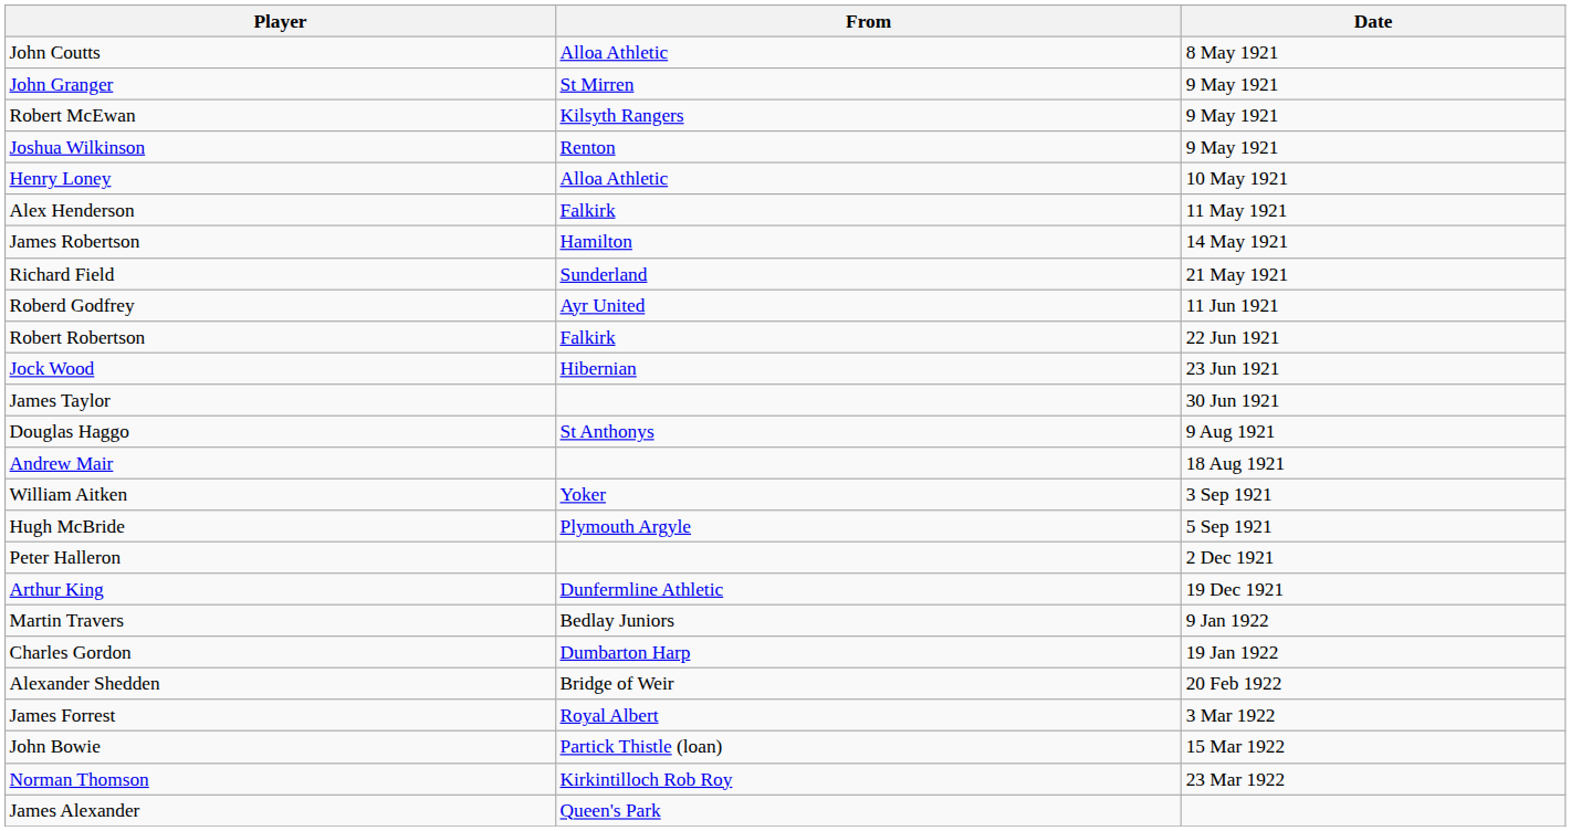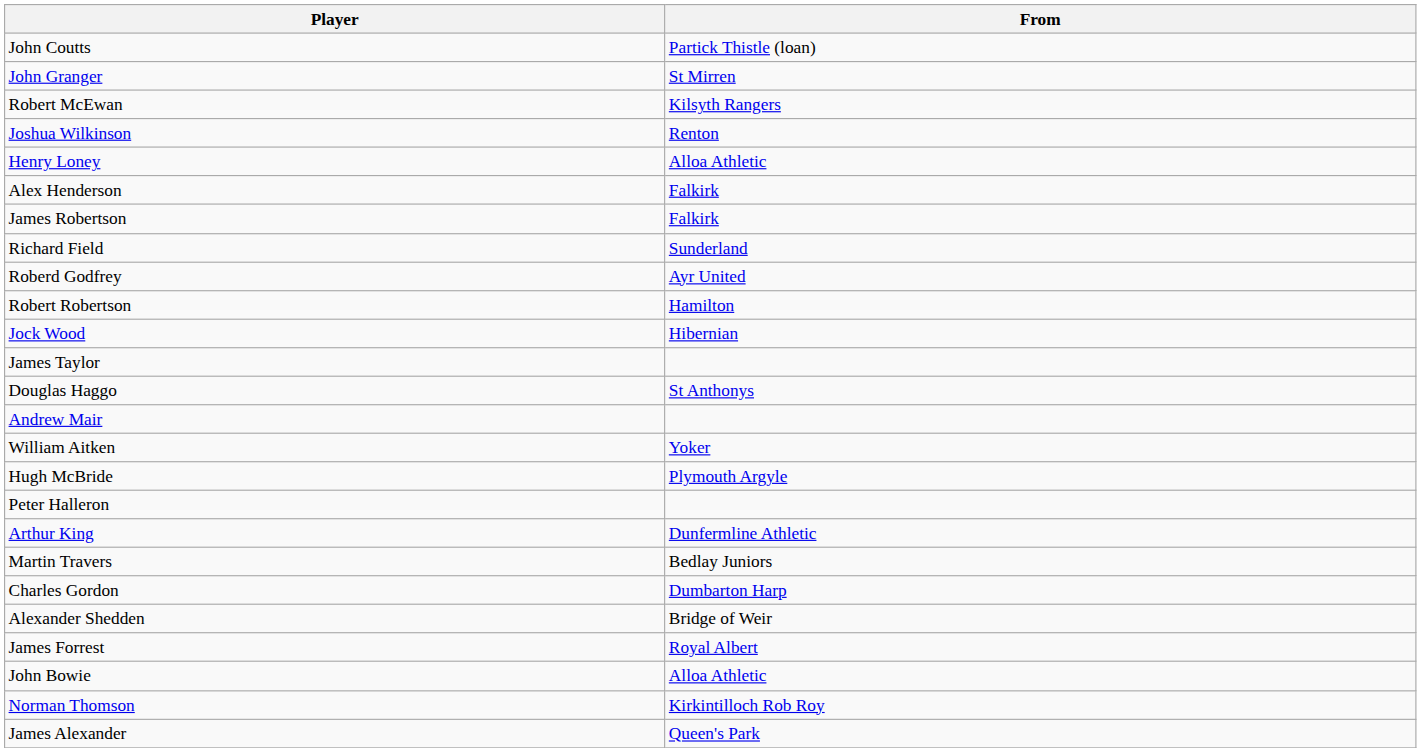 <table class="wikitable" style="text-align:center; font-size:95%;width:98%; text-align:left">
 <tr>
 <th>Player</th>
 <th>From</th>
-<th>Date</th>
 </tr>
 <tr>
 <td> John Coutts</td>
-<td> <a href='#'>Alloa Athletic</a></td>
-<td>8 May 1921</td>
+<td> <a href='#'>Partick Thistle</a> (loan)</td>
 </tr>
 <tr>
 <td> <a href='#'>John Granger</a></td>
 <td> <a href='#'>St Mirren</a></td>
-<td>9 May 1921</td>
 </tr>
 <tr>
 <td> Robert McEwan</td>
 <td> <a href='#'>Kilsyth Rangers</a></td>
-<td>9 May 1921</td>
 </tr>
 <tr>
 <td> <a href='#'>Joshua Wilkinson</a></td>
 <td> <a href='#'>Renton</a></td>
-<td>9 May 1921</td>
 </tr>
 <tr>
 <td> <a href='#'>Henry Loney</a></td>
 <td> <a href='#'>Alloa Athletic</a></td>
-<td>10 May 1921</td>
 </tr>
 <tr>
 <td> Alex Henderson</td>
 <td> <a href='#'>Falkirk</a></td>
-<td>11 May 1921</td>
 </tr>
 <tr>
 <td> James Robertson</td>
-<td> <a href='#'>Hamilton</a></td>
-<td>14 May 1921</td>
+<td> <a href='#'>Falkirk</a></td>
 </tr>
 <tr>
 <td> Richard Field</td>
 <td> <a href='#'>Sunderland</a></td>
-<td>21 May 1921</td>
 </tr>
 <tr>
 <td> Roberd Godfrey</td>
 <td> <a href='#'>Ayr United</a></td>
-<td>11 Jun 1921</td>
 </tr>
 <tr>
 <td> Robert Robertson</td>
-<td> <a href='#'>Falkirk</a></td>
-<td>22 Jun 1921</td>
+<td> <a href='#'>Hamilton</a></td>
 </tr>
 <tr>
 <td> <a href='#'>Jock Wood</a></td>
 <td> <a href='#'>Hibernian</a></td>
-<td>23 Jun 1921</td>
 </tr>
 <tr>
 <td> James Taylor</td>
 <td></td>
-<td>30 Jun 1921</td>
 </tr>
 <tr>
 <td> Douglas Haggo</td>
 <td> <a href='#'>St Anthonys</a></td>
-<td>9 Aug 1921</td>
 </tr>
 <tr>
 <td> <a href='#'>Andrew Mair</a></td>
 <td></td>
-<td>18 Aug 1921</td>
 </tr>
 <tr>
 <td> William Aitken</td>
 <td> <a href='#'>Yoker</a></td>
-<td>3 Sep 1921</td>
 </tr>
 <tr>
 <td> Hugh McBride</td>
 <td> <a href='#'>Plymouth Argyle</a></td>
-<td>5 Sep 1921</td>
 </tr>
 <tr>
 <td> Peter Halleron</td>
 <td></td>
-<td>2 Dec 1921</td>
 </tr>
 <tr>
 <td> <a href='#'>Arthur King</a></td>
 <td> <a href='#'>Dunfermline Athletic</a></td>
-<td>19 Dec 1921</td>
 </tr>
 <tr>
 <td> Martin Travers</td>
 <td> Bedlay Juniors</td>
-<td>9 Jan 1922</td>
 </tr>
 <tr>
 <td> Charles Gordon</td>
 <td> <a href='#'>Dumbarton Harp</a></td>
-<td>19 Jan 1922</td>
 </tr>
 <tr>
 <td> Alexander Shedden</td>
 <td> Bridge of Weir</td>
-<td>20 Feb 1922</td>
 </tr>
 <tr>
 <td> James Forrest</td>
 <td> <a href='#'>Royal Albert</a></td>
-<td>3 Mar 1922</td>
 </tr>
 <tr>
 <td> John Bowie</td>
-<td> <a href='#'>Partick Thistle</a> (loan)</td>
-<td>15 Mar 1922</td>
+<td> <a href='#'>Alloa Athletic</a></td>
 </tr>
 <tr>
 <td> <a href='#'>Norman Thomson</a></td>
 <td> <a href='#'>Kirkintilloch Rob Roy</a></td>
-<td>23 Mar 1922</td>
 </tr>
 <tr>
 <td> James Alexander</td>
 <td> <a href='#'>Queen's Park</a></td>
-<td></td>
 </tr>
 </table>
